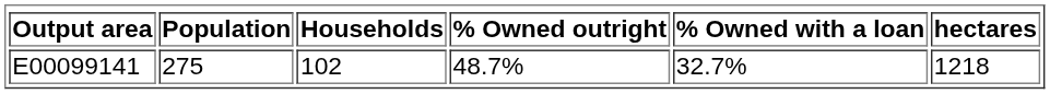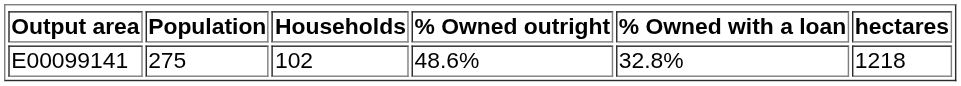 <table border=yes>
 <tr>
 </tr>
 <tr>
 <th>Output area</th>
 <th>Population</th>
 <th>Households</th>
 <th>% Owned outright</th>
 <th>% Owned with a loan</th>
 <th>hectares</th>
 </tr>
 <tr>
 <td>E00099141</td>
 <td>275</td>
 <td>102</td>
-<td>48.7%</td>
-<td>32.7%</td>
+<td>48.6%</td>
+<td>32.8%</td>
 <td>1218</td>
 </tr>
 </table>
